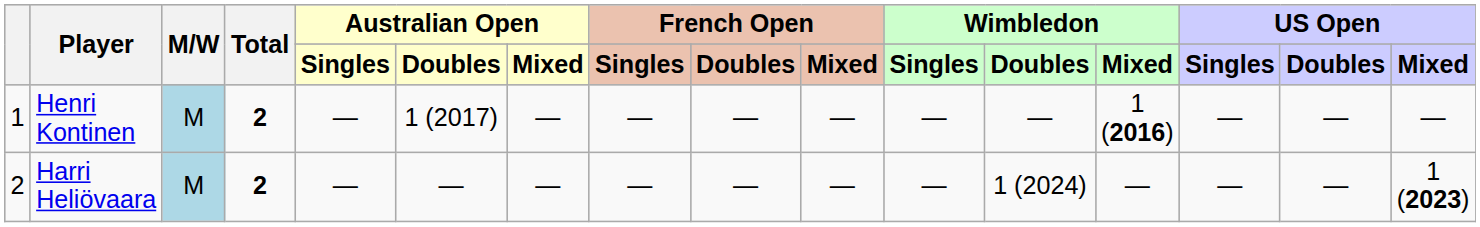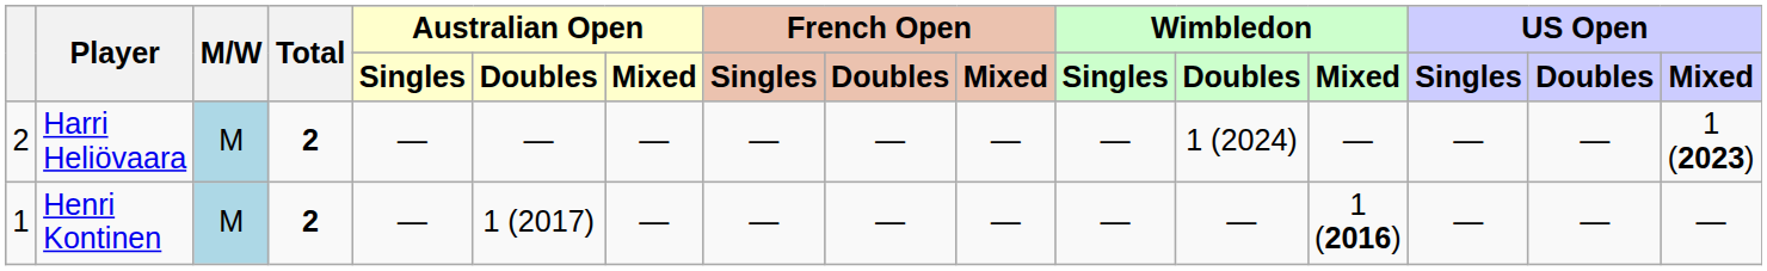 <table class="wikitable mw-datatable sortable" style="text-align:center;">
 <tr>
 <th data-sort-type="number" width="5%" rowspan="2"></th>
 <th width="15%" rowspan="2">Player</th>
 <th width="5%"  rowspan="2">M/W</th>
 <th rowspan="2">Total</th>
 <th colspan="3" style="background:#ffc;">Australian Open</th>
 <th colspan="3" style="background:#ebc2af;">French Open</th>
 <th colspan="3" style="background:#cfc;">Wimbledon</th>
 <th colspan="3" style="background:#ccf;">US Open</th>
 </tr>
 <tr>
 <th style="background:#ffc; width:60px;">Singles</th>
 <th style="background:#ffc; width:60px;">Doubles</th>
 <th style="background:#ffc; width:60px;">Mixed</th>
 <th style="background:#ebc2af; width:60px;">Singles</th>
 <th style="background:#ebc2af; width:60px;">Doubles</th>
 <th style="background:#ebc2af; width:60px;">Mixed</th>
 <th style="background:#cfc; width:60px;">Singles</th>
 <th style="background:#cfc; width:60px;">Doubles</th>
 <th style="background:#cfc; width:60px;">Mixed</th>
 <th style="background:#ccf; width:60px;">Singles</th>
 <th style="background:#ccf; width:60px;">Doubles</th>
 <th style="background:#ccf; width:60px;">Mixed</th>
 </tr>
 <tr>
+<td>2</td>
+<td style="text-align:left"><a href='#'>Harri Heliövaara</a></td>
+<td style="background:lightblue;">M</td>
+<td><strong>2</strong></td>
+<td>—</td>
+<td>—</td>
+<td>—</td>
+<td>—</td>
+<td>—</td>
+<td>—</td>
+<td>—</td>
+<td>1 (2024)</td>
+<td>—</td>
+<td>—</td>
+<td>—</td>
+<td>1 (<strong>2023</strong>)</td>
+</tr>
+<tr>
 <td>1</td>
 <td style="text-align:left"><a href='#'>Henri Kontinen</a></td>
 <td style="background:lightblue;">M</td>
 <td><strong>2</strong></td>
 <td>—</td>
 <td>1 (2017)</td>
 <td>—</td>
 <td>—</td>
 <td>—</td>
 <td>—</td>
 <td>—</td>
 <td>—</td>
 <td>1 (<strong>2016</strong>)</td>
 <td>—</td>
 <td>—</td>
 <td>—</td>
 </tr>
-<tr>
-<td>2</td>
-<td style="text-align:left"><a href='#'>Harri Heliövaara</a></td>
-<td style="background:lightblue;">M</td>
-<td><strong>2</strong></td>
-<td>—</td>
-<td>—</td>
-<td>—</td>
-<td>—</td>
-<td>—</td>
-<td>—</td>
-<td>—</td>
-<td>1 (2024)</td>
-<td>—</td>
-<td>—</td>
-<td>—</td>
-<td>1 (<strong>2023</strong>)</td>
-</tr>
 </table>
